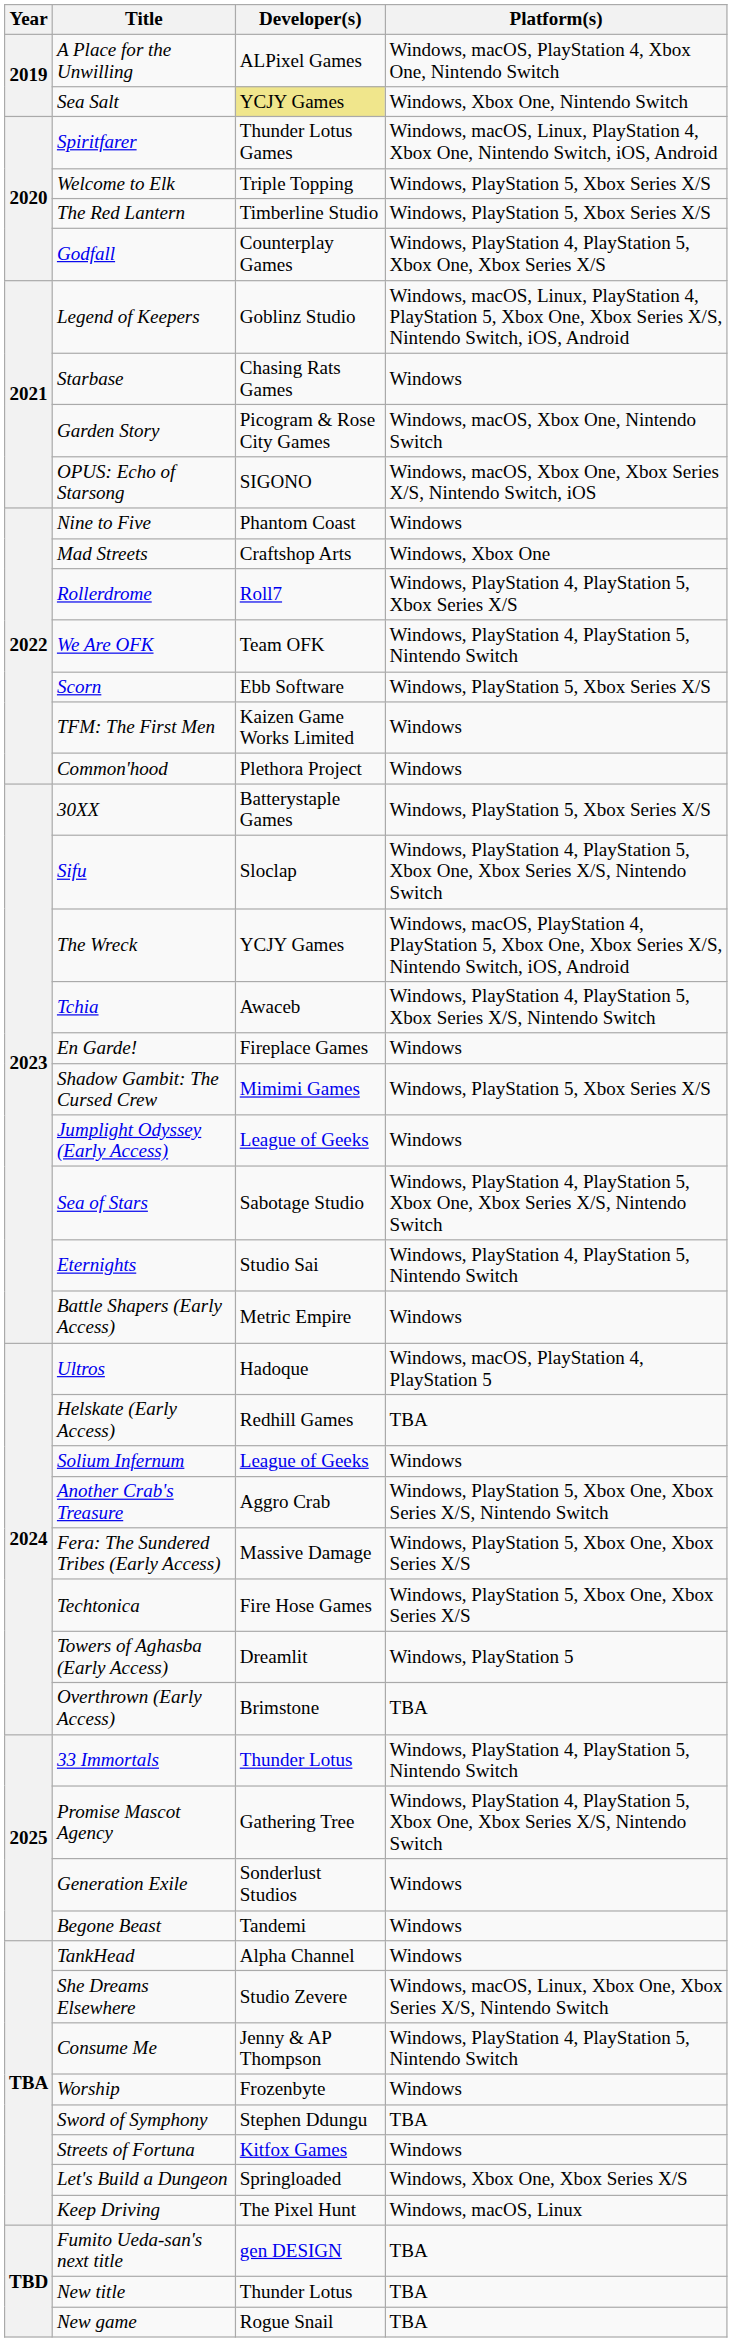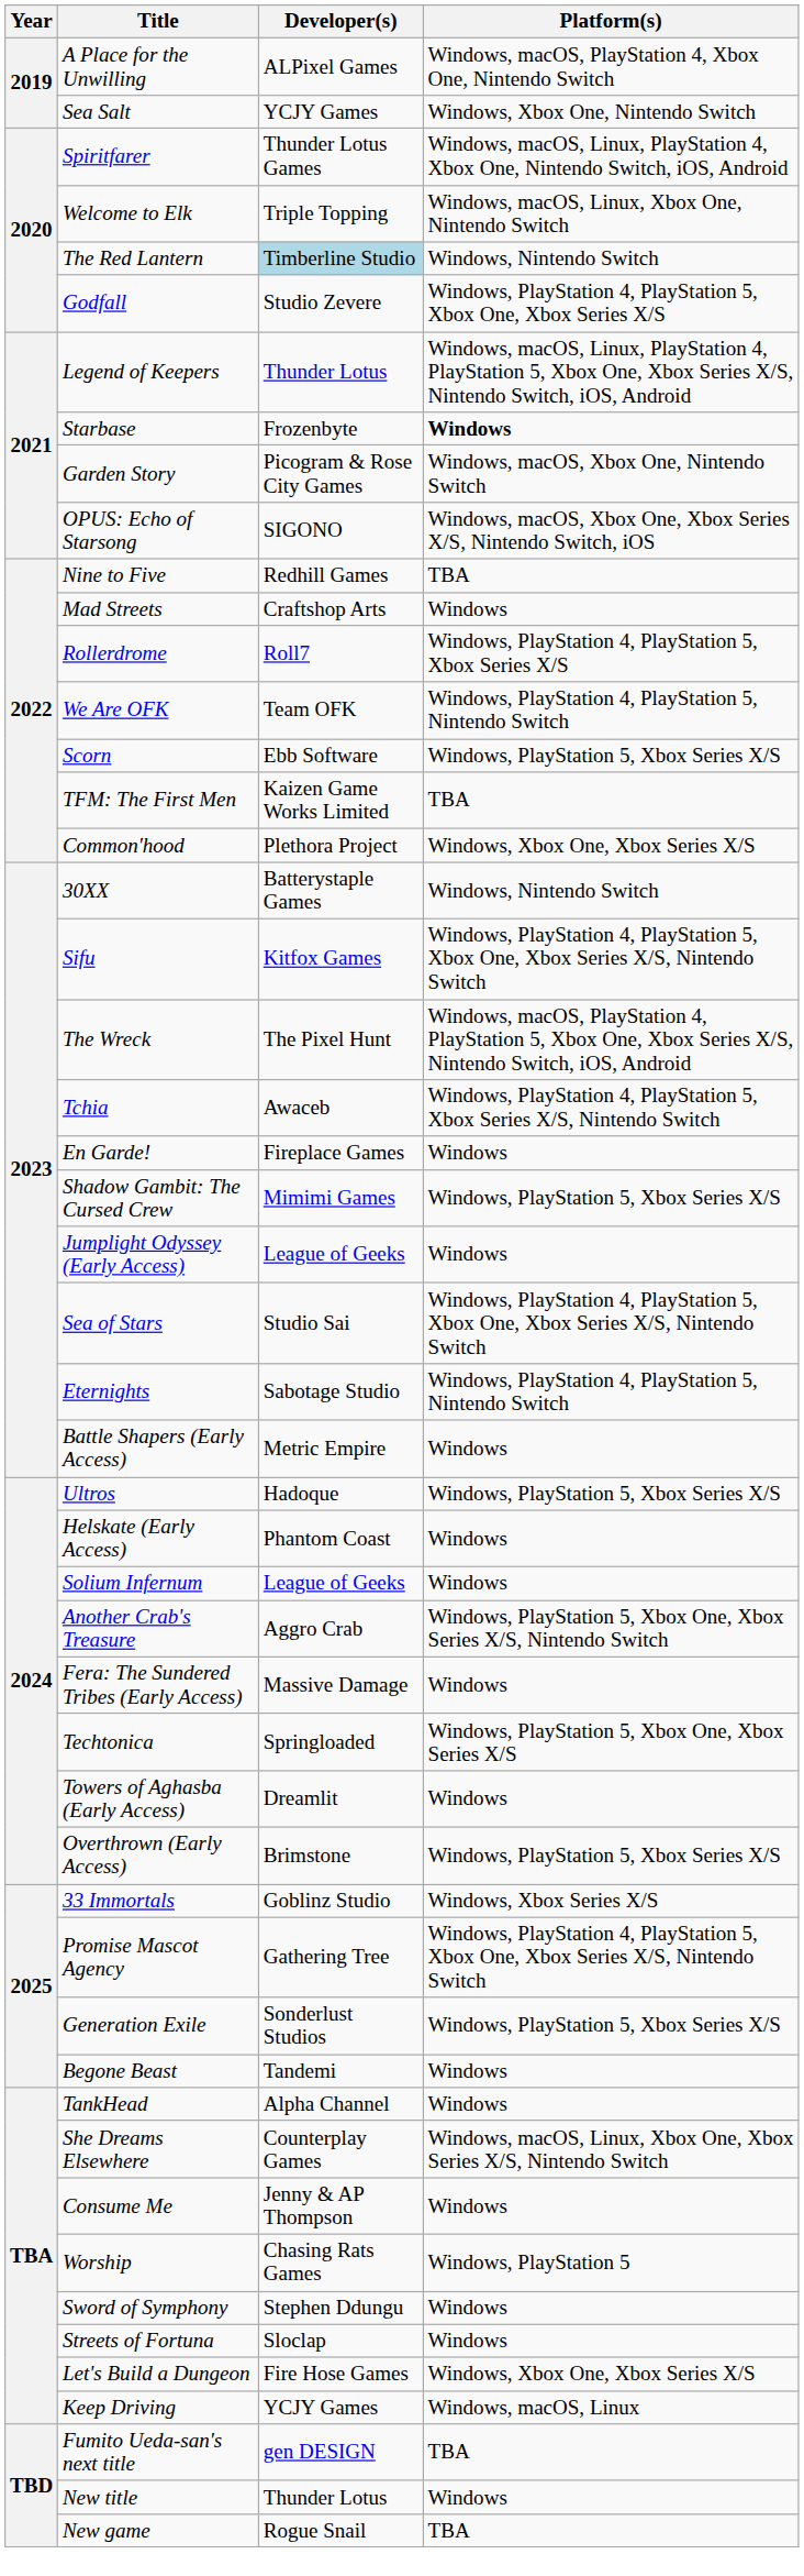 <table class="wikitable sortable plainrowheaders">
 <tr>
 <th scope="col">Year</th>
 <th scope="col">Title</th>
 <th scope="col">Developer(s)</th>
 <th scope="col">Platform(s)</th>
 </tr>
 <tr>
 <th rowspan="2" scope="row">2019</th>
 <td><em>A Place for the Unwilling</em></td>
 <td>ALPixel Games</td>
 <td>Windows, macOS, PlayStation 4, Xbox One, Nintendo Switch</td>
 </tr>
 <tr>
 <td><em>Sea Salt</em></td>
-<td style="background: khaki;">YCJY Games</td>
+<td>YCJY Games</td>
 <td>Windows, Xbox One, Nintendo Switch</td>
 </tr>
 <tr>
 <th rowspan="4" scope="row">2020</th>
 <td><em><a href='#'>Spiritfarer</a></em></td>
 <td>Thunder Lotus Games</td>
 <td>Windows, macOS, Linux, PlayStation 4, Xbox One, Nintendo Switch, iOS, Android</td>
 </tr>
 <tr>
 <td><em>Welcome to Elk</em></td>
 <td>Triple Topping</td>
-<td>Windows, PlayStation 5, Xbox Series X/S</td>
+<td>Windows, macOS, Linux, Xbox One, Nintendo Switch</td>
 </tr>
 <tr>
 <td><em>The Red Lantern</em></td>
-<td>Timberline Studio</td>
-<td>Windows, PlayStation 5, Xbox Series X/S</td>
+<td style="background: lightblue;">Timberline Studio</td>
+<td>Windows, Nintendo Switch</td>
 </tr>
 <tr>
 <td><em><a href='#'>Godfall</a></em></td>
-<td>Counterplay Games</td>
+<td>Studio Zevere</td>
 <td>Windows, PlayStation 4, PlayStation 5, Xbox One, Xbox Series X/S</td>
 </tr>
 <tr>
 <th rowspan="4" scope="row">2021</th>
 <td><em>Legend of Keepers</em></td>
-<td>Goblinz Studio</td>
+<td><a href='#'>Thunder Lotus</a></td>
 <td>Windows, macOS, Linux, PlayStation 4, PlayStation 5, Xbox One, Xbox Series X/S, Nintendo Switch, iOS, Android</td>
 </tr>
 <tr>
 <td><em>Starbase</em></td>
-<td>Chasing Rats Games</td>
-<td>Windows</td>
+<td>Frozenbyte</td>
+<td><strong>Windows</strong></td>
 </tr>
 <tr>
 <td><em>Garden Story</em></td>
 <td>Picogram & Rose City Games</td>
 <td>Windows, macOS, Xbox One, Nintendo Switch</td>
 </tr>
 <tr>
 <td><em>OPUS: Echo of Starsong</em></td>
 <td>SIGONO</td>
 <td>Windows, macOS, Xbox One, Xbox Series X/S, Nintendo Switch, iOS</td>
 </tr>
 <tr>
 <th rowspan="7" scope="row">2022</th>
 <td><em>Nine to Five</em></td>
-<td>Phantom Coast</td>
-<td>Windows</td>
+<td>Redhill Games</td>
+<td>TBA</td>
 </tr>
 <tr>
 <td><em>Mad Streets</em></td>
 <td>Craftshop Arts</td>
-<td>Windows, Xbox One</td>
+<td>Windows</td>
 </tr>
 <tr>
 <td><em><a href='#'>Rollerdrome</a></em></td>
 <td><a href='#'>Roll7</a></td>
 <td>Windows, PlayStation 4, PlayStation 5, Xbox Series X/S</td>
 </tr>
 <tr>
 <td><em><a href='#'>We Are OFK</a></em></td>
 <td>Team OFK</td>
 <td>Windows, PlayStation 4, PlayStation 5, Nintendo Switch</td>
 </tr>
 <tr>
 <td><em><a href='#'>Scorn</a></em></td>
 <td>Ebb Software</td>
 <td>Windows, PlayStation 5, Xbox Series X/S</td>
 </tr>
 <tr>
 <td><em>TFM: The First Men</em></td>
 <td>Kaizen Game Works Limited</td>
-<td>Windows</td>
+<td>TBA</td>
 </tr>
 <tr>
 <td><em>Common'hood</em></td>
 <td>Plethora Project</td>
-<td>Windows</td>
+<td>Windows, Xbox One, Xbox Series X/S</td>
 </tr>
 <tr>
 <th rowspan="10" scope="row">2023</th>
 <td><em>30XX</em></td>
 <td>Batterystaple Games</td>
-<td>Windows, PlayStation 5, Xbox Series X/S</td>
+<td>Windows, Nintendo Switch</td>
 </tr>
 <tr>
 <td><em><a href='#'>Sifu</a></em></td>
-<td>Sloclap</td>
+<td><a href='#'>Kitfox Games</a></td>
 <td>Windows, PlayStation 4, PlayStation 5, Xbox One, Xbox Series X/S, Nintendo Switch</td>
 </tr>
 <tr>
 <td><em>The Wreck</em></td>
-<td>YCJY Games</td>
+<td>The Pixel Hunt</td>
 <td>Windows, macOS, PlayStation 4, PlayStation 5, Xbox One, Xbox Series X/S, Nintendo Switch, iOS, Android</td>
 </tr>
 <tr>
 <td><em><a href='#'>Tchia</a></em></td>
 <td>Awaceb</td>
 <td>Windows, PlayStation 4, PlayStation 5, Xbox Series X/S, Nintendo Switch</td>
 </tr>
 <tr>
 <td><em>En Garde!</em></td>
 <td>Fireplace Games</td>
 <td>Windows</td>
 </tr>
 <tr>
 <td><em>Shadow Gambit: The Cursed Crew</em></td>
 <td><a href='#'>Mimimi Games</a></td>
 <td>Windows, PlayStation 5, Xbox Series X/S</td>
 </tr>
 <tr>
 <td><em><a href='#'>Jumplight Odyssey (Early Access)</a></em></td>
 <td><a href='#'>League of Geeks</a></td>
 <td>Windows</td>
 </tr>
 <tr>
 <td><em><a href='#'>Sea of Stars</a></em></td>
-<td>Sabotage Studio</td>
+<td>Studio Sai</td>
 <td>Windows, PlayStation 4, PlayStation 5, Xbox One, Xbox Series X/S, Nintendo Switch</td>
 </tr>
 <tr>
 <td><em><a href='#'>Eternights</a></em></td>
-<td>Studio Sai</td>
+<td>Sabotage Studio</td>
 <td>Windows, PlayStation 4, PlayStation 5, Nintendo Switch</td>
 </tr>
 <tr>
 <td><em>Battle Shapers (Early Access)</em></td>
 <td>Metric Empire</td>
 <td>Windows</td>
 </tr>
 <tr>
 <th rowspan="8" scope="row">2024</th>
 <td><em><a href='#'>Ultros</a></em></td>
 <td>Hadoque</td>
-<td>Windows, macOS, PlayStation 4, PlayStation 5</td>
+<td>Windows, PlayStation 5, Xbox Series X/S</td>
 </tr>
 <tr>
 <td><em>Helskate (Early Access)</em></td>
-<td>Redhill Games</td>
-<td>TBA</td>
+<td>Phantom Coast</td>
+<td>Windows</td>
 </tr>
 <tr>
 <td><em><a href='#'>Solium Infernum</a></em></td>
 <td><a href='#'>League of Geeks</a></td>
 <td>Windows</td>
 </tr>
 <tr>
 <td><em><a href='#'>Another Crab's Treasure</a></em></td>
 <td>Aggro Crab</td>
 <td>Windows, PlayStation 5, Xbox One, Xbox Series X/S, Nintendo Switch</td>
 </tr>
 <tr>
 <td><em>Fera: The Sundered Tribes (Early Access)</em></td>
 <td>Massive Damage</td>
-<td>Windows, PlayStation 5, Xbox One, Xbox Series X/S</td>
+<td>Windows</td>
 </tr>
 <tr>
 <td><em>Techtonica</em></td>
-<td>Fire Hose Games</td>
+<td>Springloaded</td>
 <td>Windows, PlayStation 5, Xbox One, Xbox Series X/S</td>
 </tr>
 <tr>
 <td><em>Towers of Aghasba (Early Access)</em></td>
 <td>Dreamlit</td>
-<td>Windows, PlayStation 5</td>
+<td>Windows</td>
 </tr>
 <tr>
 <td><em>Overthrown (Early Access)</em></td>
 <td>Brimstone</td>
-<td>TBA</td>
+<td>Windows, PlayStation 5, Xbox Series X/S</td>
 </tr>
 <tr>
 <th rowspan="4" scope="row">2025</th>
 <td><em><a href='#'>33 Immortals</a></em></td>
-<td><a href='#'>Thunder Lotus</a></td>
-<td>Windows, PlayStation 4, PlayStation 5, Nintendo Switch</td>
+<td>Goblinz Studio</td>
+<td>Windows, Xbox Series X/S</td>
 </tr>
 <tr>
 <td><em>Promise Mascot Agency</em></td>
 <td>Gathering Tree</td>
 <td>Windows, PlayStation 4, PlayStation 5, Xbox One, Xbox Series X/S, Nintendo Switch</td>
 </tr>
 <tr>
 <td><em>Generation Exile</em></td>
 <td>Sonderlust Studios</td>
-<td>Windows</td>
+<td>Windows, PlayStation 5, Xbox Series X/S</td>
 </tr>
 <tr>
 <td><em>Begone Beast</em></td>
 <td>Tandemi</td>
 <td>Windows</td>
 </tr>
 <tr>
 <th rowspan="8" scope="row">TBA</th>
 <td><em>TankHead</em></td>
 <td>Alpha Channel</td>
 <td>Windows</td>
 </tr>
 <tr>
 <td><em>She Dreams Elsewhere</em></td>
-<td>Studio Zevere</td>
+<td>Counterplay Games</td>
 <td>Windows, macOS, Linux, Xbox One, Xbox Series X/S, Nintendo Switch</td>
 </tr>
 <tr>
 <td><em>Consume Me</em></td>
 <td>Jenny & AP Thompson</td>
-<td>Windows, PlayStation 4, PlayStation 5, Nintendo Switch</td>
+<td>Windows</td>
 </tr>
 <tr>
 <td><em>Worship</em></td>
-<td>Frozenbyte</td>
-<td>Windows</td>
+<td>Chasing Rats Games</td>
+<td>Windows, PlayStation 5</td>
 </tr>
 <tr>
 <td><em>Sword of Symphony</em></td>
 <td>Stephen Ddungu</td>
-<td>TBA</td>
+<td>Windows</td>
 </tr>
 <tr>
 <td><em>Streets of Fortuna</em></td>
-<td><a href='#'>Kitfox Games</a></td>
+<td>Sloclap</td>
 <td>Windows</td>
 </tr>
 <tr>
 <td><em>Let's Build a Dungeon</em></td>
-<td>Springloaded</td>
+<td>Fire Hose Games</td>
 <td>Windows, Xbox One, Xbox Series X/S</td>
 </tr>
 <tr>
 <td><em>Keep Driving</em></td>
-<td>The Pixel Hunt</td>
+<td>YCJY Games</td>
 <td>Windows, macOS, Linux</td>
 </tr>
 <tr>
 <th rowspan="3" scope="row">TBD</th>
 <td><em>Fumito Ueda-san's next title</em></td>
 <td><a href='#'>gen DESIGN</a></td>
 <td>TBA</td>
 </tr>
 <tr>
 <td><em>New title</em></td>
 <td>Thunder Lotus</td>
-<td>TBA</td>
+<td>Windows</td>
 </tr>
 <tr>
 <td><em>New game</em></td>
 <td>Rogue Snail</td>
 <td>TBA</td>
 </tr>
 </table>
